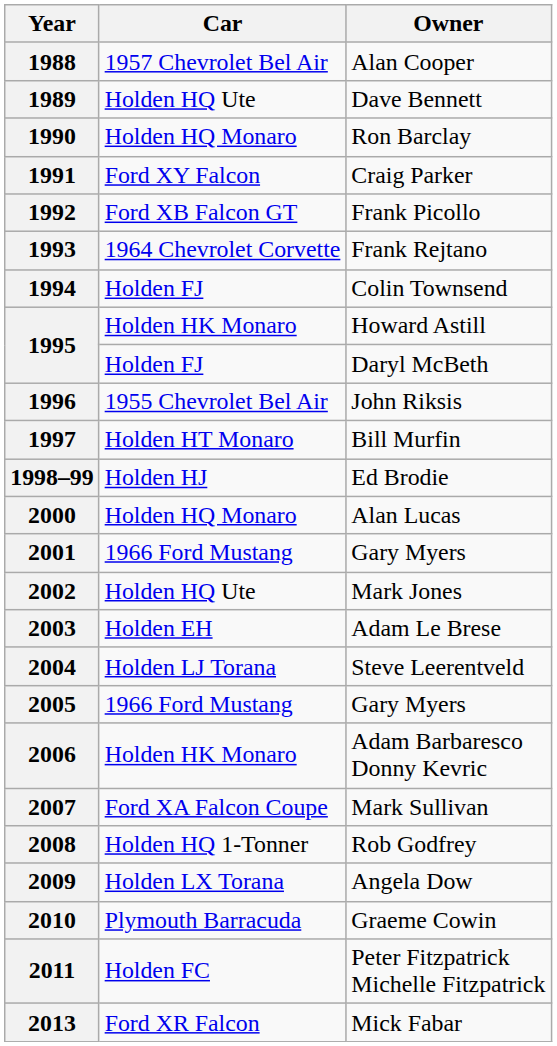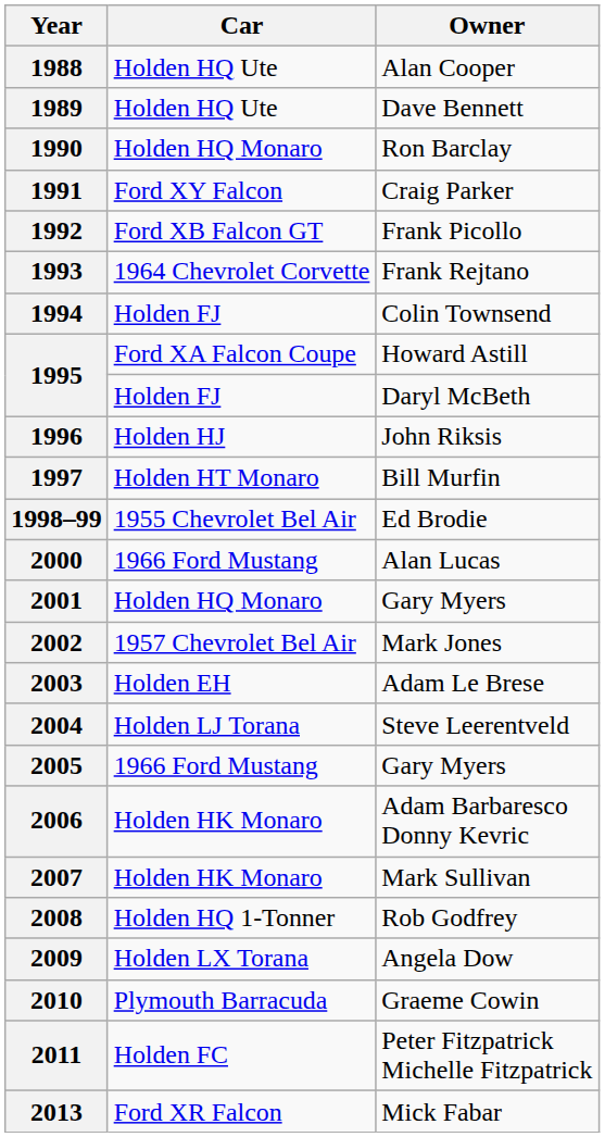 <table class="wikitable">
 <tr>
 <th>Year</th>
 <th>Car</th>
 <th>Owner</th>
 </tr>
 <tr>
 <th>1988</th>
-<td style="text-align:left;"><a href='#'>1957 Chevrolet Bel Air</a></td>
+<td style="text-align:left;"><a href='#'>Holden HQ</a> Ute</td>
 <td>Alan Cooper</td>
 </tr>
 <tr>
 <th>1989</th>
 <td style="text-align:left;"><a href='#'>Holden HQ</a> Ute</td>
 <td>Dave Bennett</td>
 </tr>
 <tr>
 <th>1990</th>
 <td style="text-align:left;"><a href='#'>Holden HQ Monaro</a></td>
 <td>Ron Barclay</td>
 </tr>
 <tr>
 <th>1991</th>
 <td style="text-align:left;"><a href='#'>Ford XY Falcon</a></td>
 <td>Craig Parker</td>
 </tr>
 <tr>
 <th>1992</th>
 <td style="text-align:left;"><a href='#'>Ford XB Falcon GT</a></td>
 <td>Frank Picollo</td>
 </tr>
 <tr>
 <th>1993</th>
 <td style="text-align:left;"><a href='#'>1964 Chevrolet Corvette</a></td>
 <td>Frank Rejtano</td>
 </tr>
 <tr>
 <th>1994</th>
 <td style="text-align:left;"><a href='#'>Holden FJ</a></td>
 <td>Colin Townsend</td>
 </tr>
 <tr>
 <th rowspan=2>1995</th>
-<td style="text-align:left;"><a href='#'>Holden HK Monaro</a></td>
+<td style="text-align:left;"><a href='#'>Ford XA Falcon Coupe</a></td>
 <td>Howard Astill</td>
 </tr>
 <tr>
 <td style="text-align:left;"><a href='#'>Holden FJ</a></td>
 <td>Daryl McBeth</td>
 </tr>
 <tr>
 <th>1996</th>
-<td style="text-align:left;"><a href='#'>1955 Chevrolet Bel Air</a></td>
+<td style="text-align:left;"><a href='#'>Holden HJ</a></td>
 <td>John Riksis</td>
 </tr>
 <tr>
 <th>1997</th>
 <td style="text-align:left;"><a href='#'>Holden HT Monaro</a></td>
 <td>Bill Murfin</td>
 </tr>
 <tr>
 <th>1998–99</th>
-<td style="text-align:left;"><a href='#'>Holden HJ</a></td>
+<td style="text-align:left;"><a href='#'>1955 Chevrolet Bel Air</a></td>
 <td>Ed Brodie</td>
 </tr>
 <tr>
 <th>2000</th>
-<td style="text-align:left;"><a href='#'>Holden HQ Monaro</a></td>
+<td style="text-align:left;"><a href='#'>1966 Ford Mustang</a></td>
 <td>Alan Lucas</td>
 </tr>
 <tr>
 <th>2001</th>
-<td style="text-align:left;"><a href='#'>1966 Ford Mustang</a></td>
+<td style="text-align:left;"><a href='#'>Holden HQ Monaro</a></td>
 <td>Gary Myers</td>
 </tr>
 <tr>
 <th>2002</th>
-<td style="text-align:left;"><a href='#'>Holden HQ</a> Ute</td>
+<td style="text-align:left;"><a href='#'>1957 Chevrolet Bel Air</a></td>
 <td>Mark Jones</td>
 </tr>
 <tr>
 <th>2003</th>
 <td style="text-align:left;"><a href='#'>Holden EH</a></td>
 <td>Adam Le Brese</td>
 </tr>
 <tr>
 <th>2004</th>
 <td style="text-align:left;"><a href='#'>Holden LJ Torana</a></td>
 <td>Steve Leerentveld</td>
 </tr>
 <tr>
 <th>2005</th>
 <td style="text-align:left;"><a href='#'>1966 Ford Mustang</a></td>
 <td>Gary Myers</td>
 </tr>
 <tr>
 <th>2006</th>
 <td style="text-align:left;"><a href='#'>Holden HK Monaro</a></td>
 <td>Adam Barbaresco<br>Donny Kevric</td>
 </tr>
 <tr>
 <th>2007</th>
-<td style="text-align:left;"><a href='#'>Ford XA Falcon Coupe</a></td>
+<td style="text-align:left;"><a href='#'>Holden HK Monaro</a></td>
 <td>Mark Sullivan</td>
 </tr>
 <tr>
 <th>2008</th>
 <td style="text-align:left;"><a href='#'>Holden HQ</a> 1-Tonner</td>
 <td>Rob Godfrey</td>
 </tr>
 <tr>
 <th>2009</th>
 <td style="text-align:left;"><a href='#'>Holden LX Torana</a></td>
 <td>Angela Dow</td>
 </tr>
 <tr>
 <th>2010</th>
 <td style="text-align:left;"><a href='#'>Plymouth Barracuda</a></td>
 <td>Graeme Cowin</td>
 </tr>
 <tr>
 <th>2011</th>
 <td style="text-align:left;"><a href='#'>Holden FC</a></td>
 <td>Peter Fitzpatrick<br>Michelle Fitzpatrick</td>
 </tr>
 <tr>
 <th>2013</th>
 <td style="text-align:left;"><a href='#'>Ford XR Falcon</a></td>
 <td>Mick Fabar</td>
 </tr>
 </table>
